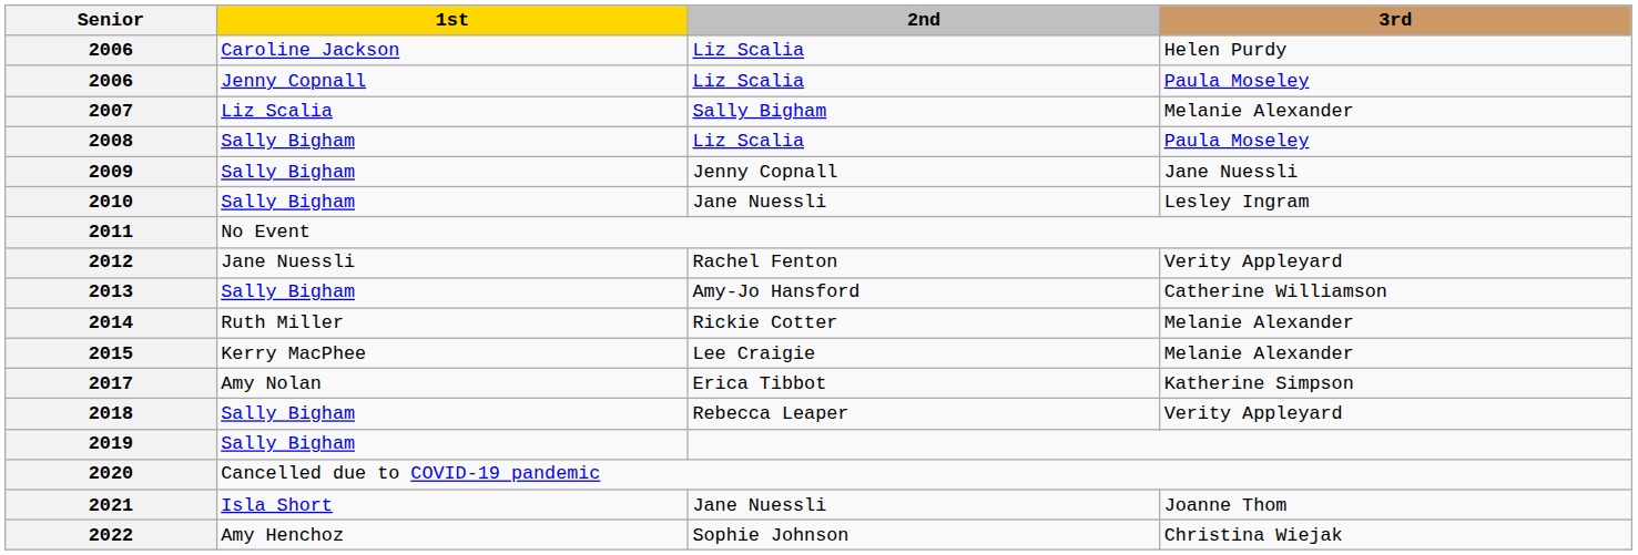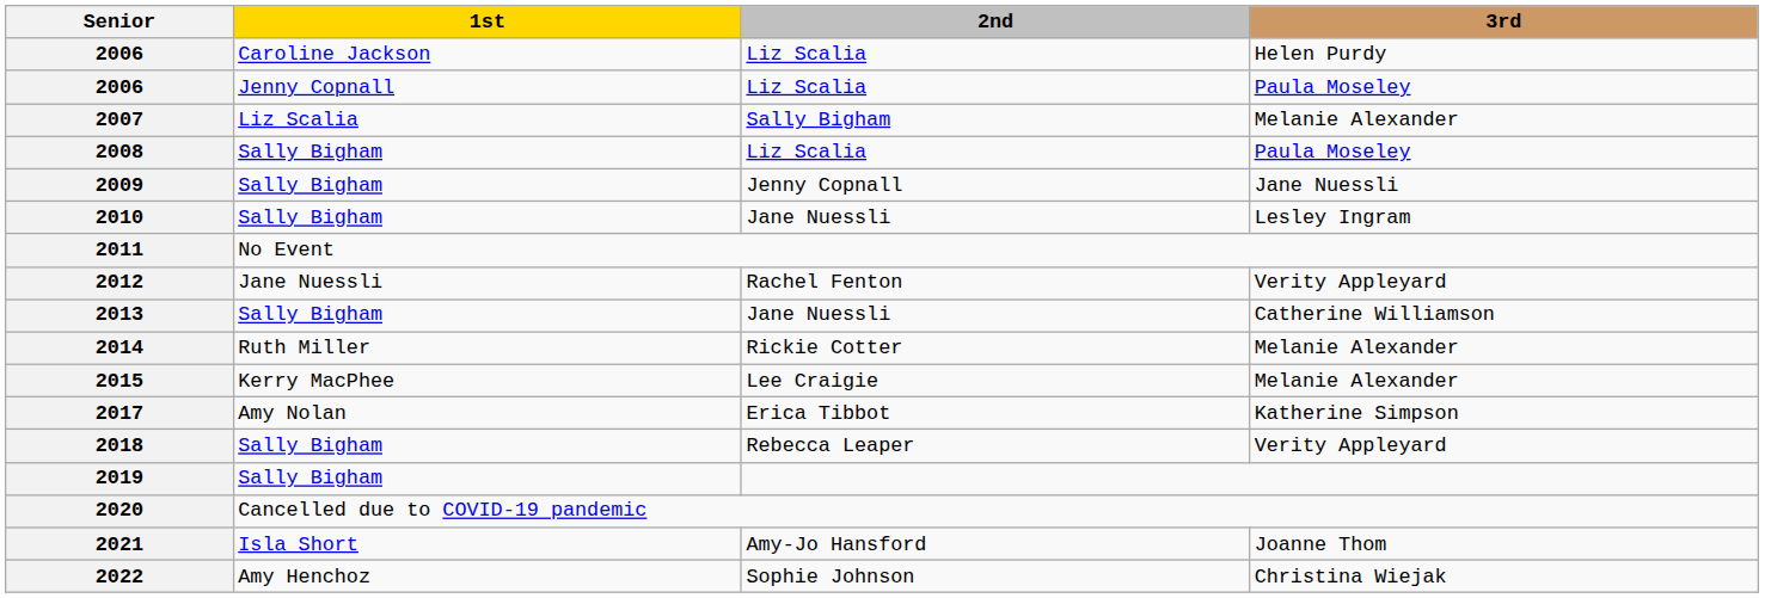 <table class="wikitable" style="width:90%;">
 <tr>
 <th>Senior</th>
 <th style="width:29%; background:gold;">1st</th>
 <th style="width:29%; background:silver;">2nd</th>
 <th style="width:29%; background:#c96;">3rd</th>
 </tr>
 <tr>
 <th>2006</th>
 <td><a href='#'>Caroline Jackson</a></td>
 <td><a href='#'>Liz Scalia</a></td>
 <td>Helen Purdy</td>
 </tr>
 <tr>
 <th>2006</th>
 <td><a href='#'>Jenny Copnall</a></td>
 <td><a href='#'>Liz Scalia</a></td>
 <td><a href='#'>Paula Moseley</a></td>
 </tr>
 <tr>
 <th>2007</th>
 <td><a href='#'>Liz Scalia</a></td>
 <td><a href='#'>Sally Bigham</a></td>
 <td>Melanie Alexander</td>
 </tr>
 <tr>
 <th>2008</th>
 <td><a href='#'>Sally Bigham</a></td>
 <td><a href='#'>Liz Scalia</a></td>
 <td><a href='#'>Paula Moseley</a></td>
 </tr>
 <tr>
 <th>2009</th>
 <td><a href='#'>Sally Bigham</a></td>
 <td>Jenny Copnall</td>
 <td>Jane Nuessli</td>
 </tr>
 <tr>
 <th>2010</th>
 <td><a href='#'>Sally Bigham</a></td>
 <td>Jane Nuessli</td>
 <td>Lesley Ingram</td>
 </tr>
 <tr>
 <th>2011</th>
 <td colspan=3>No Event</td>
 </tr>
 <tr>
 <th>2012</th>
 <td>Jane Nuessli</td>
 <td>Rachel Fenton</td>
 <td>Verity Appleyard</td>
 </tr>
 <tr>
 <th>2013</th>
 <td><a href='#'>Sally Bigham</a></td>
-<td>Amy-Jo Hansford</td>
+<td>Jane Nuessli</td>
 <td>Catherine Williamson</td>
 </tr>
 <tr>
 <th>2014</th>
 <td>Ruth Miller</td>
 <td>Rickie Cotter</td>
 <td>Melanie Alexander</td>
 </tr>
 <tr>
 <th>2015</th>
 <td>Kerry MacPhee</td>
 <td>Lee Craigie</td>
 <td>Melanie Alexander</td>
 </tr>
 <tr>
 <th>2017</th>
 <td>Amy Nolan</td>
 <td>Erica Tibbot</td>
 <td>Katherine Simpson</td>
 </tr>
 <tr>
 <th>2018</th>
 <td><a href='#'>Sally Bigham</a></td>
 <td>Rebecca Leaper</td>
 <td>Verity Appleyard</td>
 </tr>
 <tr>
 <th>2019</th>
 <td><a href='#'>Sally Bigham</a></td>
 <td colspan=2></td>
 </tr>
 <tr>
 <th>2020</th>
 <td colspan=3>Cancelled due to <a href='#'>COVID-19 pandemic</a></td>
 </tr>
 <tr>
 <th>2021</th>
 <td><a href='#'>Isla Short</a></td>
-<td>Jane Nuessli</td>
+<td>Amy-Jo Hansford</td>
 <td>Joanne Thom</td>
 </tr>
 <tr>
 <th>2022</th>
 <td>Amy Henchoz</td>
 <td>Sophie Johnson</td>
 <td>Christina Wiejak</td>
 </tr>
 </table>
